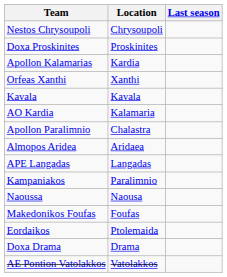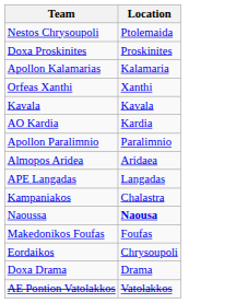 <table class="wikitable sortable">
 <tr>
 <th>Team</th>
 <th>Location</th>
-<th><a href='#'>Last season</a></th>
 </tr>
 <tr>
 <td><a href='#'>Nestos Chrysoupoli</a></td>
-<td><a href='#'>Chrysoupoli</a></td>
-<td></td>
+<td><a href='#'>Ptolemaida</a></td>
 </tr>
 <tr>
 <td><a href='#'>Doxa Proskinites</a></td>
 <td><a href='#'>Proskinites</a></td>
-<td></td>
 </tr>
 <tr>
 <td><a href='#'>Apollon Kalamarias</a></td>
-<td><a href='#'>Kardia</a></td>
-<td></td>
+<td><a href='#'>Kalamaria</a></td>
 </tr>
 <tr>
 <td><a href='#'>Orfeas Xanthi</a></td>
 <td><a href='#'>Xanthi</a></td>
-<td></td>
 </tr>
 <tr>
 <td><a href='#'>Kavala</a></td>
 <td><a href='#'>Kavala</a></td>
-<td></td>
 </tr>
 <tr>
 <td><a href='#'>AO Kardia</a></td>
-<td><a href='#'>Kalamaria</a></td>
-<td></td>
+<td><a href='#'>Kardia</a></td>
 </tr>
 <tr>
 <td><a href='#'>Apollon Paralimnio</a></td>
-<td><a href='#'>Chalastra</a></td>
-<td></td>
+<td><a href='#'>Paralimnio</a></td>
 </tr>
 <tr>
 <td><a href='#'>Almopos Aridea</a></td>
 <td><a href='#'>Aridaea</a></td>
-<td></td>
 </tr>
 <tr>
 <td><a href='#'>APE Langadas</a></td>
 <td><a href='#'>Langadas</a></td>
-<td></td>
 </tr>
 <tr>
 <td><a href='#'>Kampaniakos</a></td>
-<td><a href='#'>Paralimnio</a></td>
-<td></td>
+<td><a href='#'>Chalastra</a></td>
 </tr>
 <tr>
 <td><a href='#'>Naoussa</a></td>
-<td><a href='#'>Naousa</a></td>
-<td></td>
+<td><strong><a href='#'>Naousa</a></strong></td>
 </tr>
 <tr>
 <td><a href='#'>Makedonikos Foufas</a></td>
 <td><a href='#'>Foufas</a></td>
-<td></td>
 </tr>
 <tr>
 <td><a href='#'>Eordaikos</a></td>
-<td><a href='#'>Ptolemaida</a></td>
-<td></td>
+<td><a href='#'>Chrysoupoli</a></td>
 </tr>
 <tr>
 <td><a href='#'>Doxa Drama</a></td>
 <td><a href='#'>Drama</a></td>
-<td></td>
 </tr>
 <tr>
 <td><s><a href='#'>AE Pontion Vatolakkos</a></s></td>
 <td><s><a href='#'>Vatolakkos</a></s></td>
-<td><s></s></td>
 </tr>
 </table>
